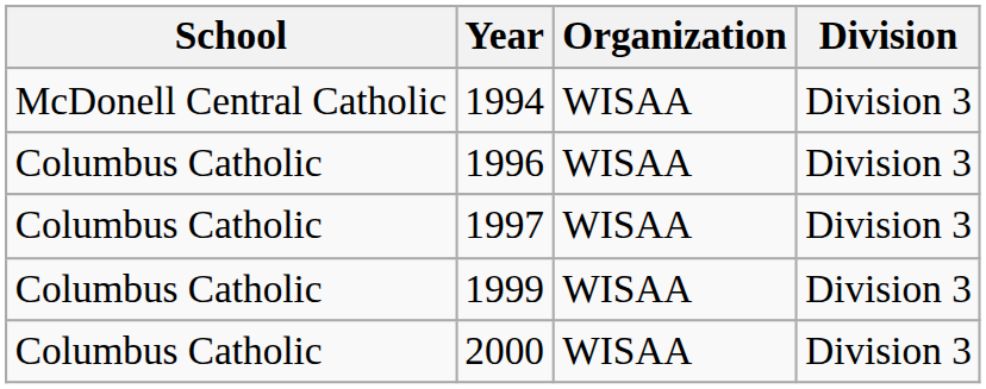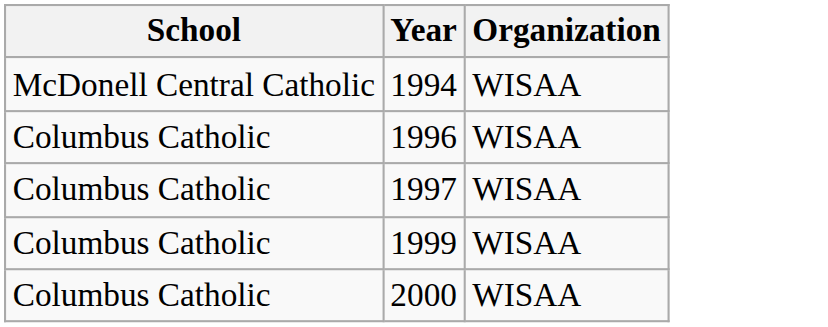 <table class="wikitable">
 <tr>
 <th>School</th>
 <th>Year</th>
 <th>Organization</th>
-<th>Division</th>
 </tr>
 <tr>
 <td>McDonell Central Catholic</td>
 <td>1994</td>
 <td>WISAA</td>
-<td>Division 3</td>
 </tr>
 <tr>
 <td>Columbus Catholic</td>
 <td>1996</td>
 <td>WISAA</td>
-<td>Division 3</td>
 </tr>
 <tr>
 <td>Columbus Catholic</td>
 <td>1997</td>
 <td>WISAA</td>
-<td>Division 3</td>
 </tr>
 <tr>
 <td>Columbus Catholic</td>
 <td>1999</td>
 <td>WISAA</td>
-<td>Division 3</td>
 </tr>
 <tr>
 <td>Columbus Catholic</td>
 <td>2000</td>
 <td>WISAA</td>
-<td>Division 3</td>
 </tr>
 </table>
